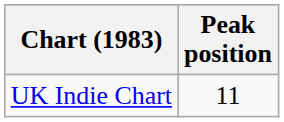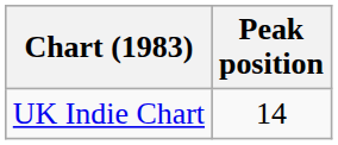 <table class="wikitable sortable">
 <tr>
 <th scope="col">Chart (1983)</th>
 <th scope="col">Peak<br>position</th>
 </tr>
 <tr>
 <td><a href='#'>UK Indie Chart</a></td>
-<td style="text-align:center;">11</td>
+<td style="text-align:center;">14</td>
 </tr>
 </table>
